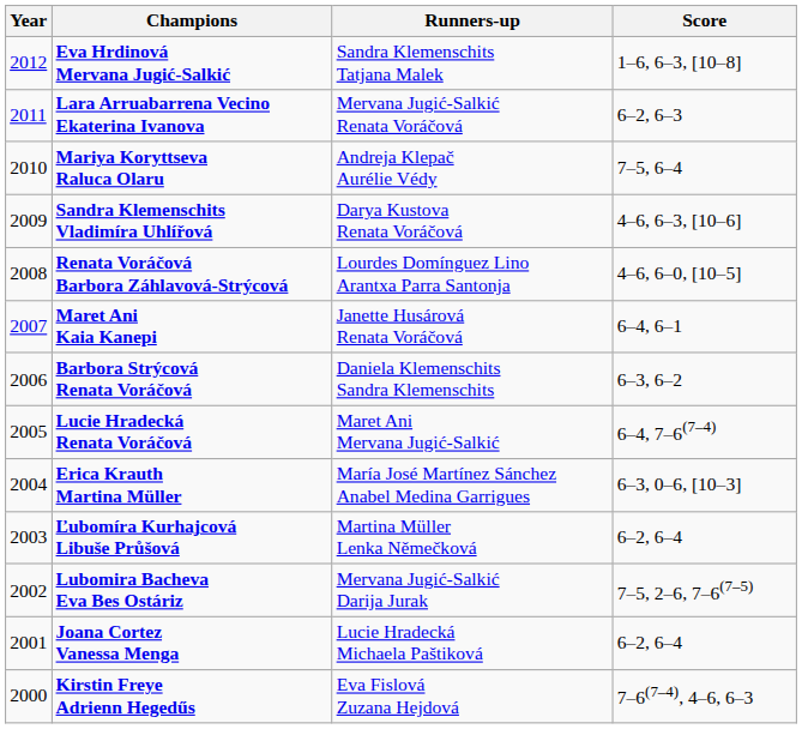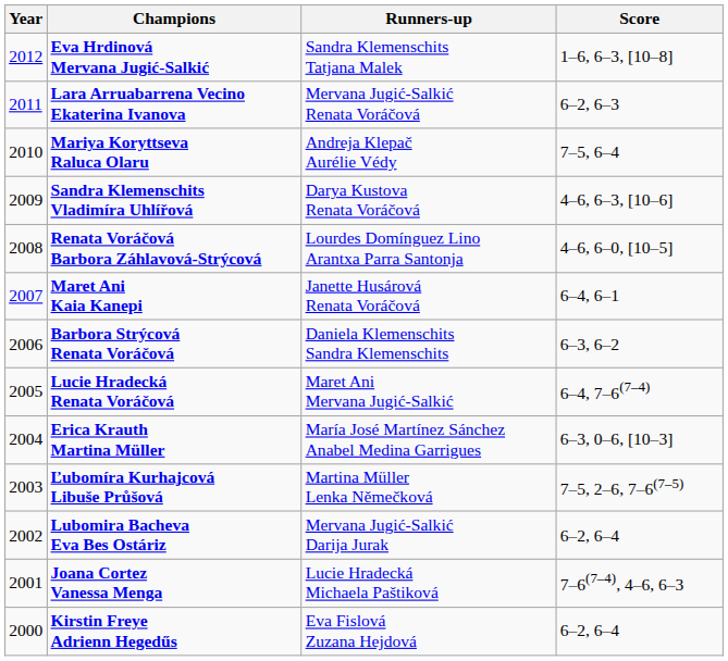 <table class="wikitable" style="font-size:90%">
 <tr>
 <th>Year</th>
 <th width="210">Champions</th>
 <th width="210">Runners-up</th>
 <th width="135">Score</th>
 </tr>
 <tr>
 <td><a href='#'>2012</a></td>
 <td> <strong><a href='#'>Eva Hrdinová</a></strong> <br>  <strong><a href='#'>Mervana Jugić-Salkić</a></strong></td>
 <td> <a href='#'>Sandra Klemenschits</a> <br>  <a href='#'>Tatjana Malek</a></td>
 <td>1–6, 6–3, [10–8]</td>
 </tr>
 <tr>
 <td><a href='#'>2011</a></td>
 <td> <strong><a href='#'>Lara Arruabarrena Vecino</a></strong> <br>  <strong><a href='#'>Ekaterina Ivanova</a></strong></td>
 <td> <a href='#'>Mervana Jugić-Salkić</a> <br>  <a href='#'>Renata Voráčová</a></td>
 <td>6–2, 6–3</td>
 </tr>
 <tr>
 <td>2010</td>
 <td> <strong><a href='#'>Mariya Koryttseva</a></strong> <br>  <strong><a href='#'>Raluca Olaru</a></strong></td>
 <td> <a href='#'>Andreja Klepač</a> <br>  <a href='#'>Aurélie Védy</a></td>
 <td>7–5, 6–4</td>
 </tr>
 <tr>
 <td>2009</td>
 <td> <strong><a href='#'>Sandra Klemenschits</a></strong> <br>  <strong><a href='#'>Vladimíra Uhlířová</a></strong></td>
 <td> <a href='#'>Darya Kustova</a> <br>  <a href='#'>Renata Voráčová</a></td>
 <td>4–6, 6–3, [10–6]</td>
 </tr>
 <tr>
 <td>2008</td>
 <td> <strong><a href='#'>Renata Voráčová</a></strong> <br>  <strong><a href='#'>Barbora Záhlavová-Strýcová</a></strong></td>
 <td> <a href='#'>Lourdes Domínguez Lino</a> <br>  <a href='#'>Arantxa Parra Santonja</a></td>
 <td>4–6, 6–0, [10–5]</td>
 </tr>
 <tr>
 <td><a href='#'>2007</a></td>
 <td> <strong><a href='#'>Maret Ani</a></strong> <br>  <strong><a href='#'>Kaia Kanepi</a></strong></td>
 <td> <a href='#'>Janette Husárová</a> <br>  <a href='#'>Renata Voráčová</a></td>
 <td>6–4, 6–1</td>
 </tr>
 <tr>
 <td>2006</td>
 <td> <strong><a href='#'>Barbora Strýcová</a></strong> <br>  <strong><a href='#'>Renata Voráčová</a></strong></td>
 <td> <a href='#'>Daniela Klemenschits</a> <br>  <a href='#'>Sandra Klemenschits</a></td>
 <td>6–3, 6–2</td>
 </tr>
 <tr>
 <td>2005</td>
 <td> <strong><a href='#'>Lucie Hradecká</a></strong> <br>  <strong><a href='#'>Renata Voráčová</a></strong></td>
 <td> <a href='#'>Maret Ani</a> <br>  <a href='#'>Mervana Jugić-Salkić</a></td>
 <td>6–4, 7–6<sup>(7–4)</sup></td>
 </tr>
 <tr>
 <td>2004</td>
 <td> <strong><a href='#'>Erica Krauth</a></strong> <br>  <strong><a href='#'>Martina Müller</a></strong></td>
 <td> <a href='#'>María José Martínez Sánchez</a> <br>  <a href='#'>Anabel Medina Garrigues</a></td>
 <td>6–3, 0–6, [10–3]</td>
 </tr>
 <tr>
 <td>2003</td>
 <td> <strong><a href='#'>Ľubomíra Kurhajcová</a></strong> <br>  <strong><a href='#'>Libuše Průšová</a></strong></td>
 <td> <a href='#'>Martina Müller</a> <br>  <a href='#'>Lenka Němečková</a></td>
-<td>6–2, 6–4</td>
+<td>7–5, 2–6, 7–6<sup>(7–5)</sup></td>
 </tr>
 <tr>
 <td>2002</td>
 <td> <strong><a href='#'>Lubomira Bacheva</a></strong> <br>  <strong><a href='#'>Eva Bes Ostáriz</a></strong></td>
 <td> <a href='#'>Mervana Jugić-Salkić</a> <br>  <a href='#'>Darija Jurak</a></td>
-<td>7–5, 2–6, 7–6<sup>(7–5)</sup></td>
+<td>6–2, 6–4</td>
 </tr>
 <tr>
 <td>2001</td>
 <td> <strong><a href='#'>Joana Cortez</a></strong> <br>  <strong><a href='#'>Vanessa Menga</a></strong></td>
 <td> <a href='#'>Lucie Hradecká</a> <br>  <a href='#'>Michaela Paštiková</a></td>
-<td>6–2, 6–4</td>
+<td>7–6<sup>(7–4)</sup>, 4–6, 6–3</td>
 </tr>
 <tr>
 <td>2000</td>
 <td> <strong><a href='#'>Kirstin Freye</a></strong> <br>  <strong><a href='#'>Adrienn Hegedűs</a></strong></td>
 <td> <a href='#'>Eva Fislová</a> <br>  <a href='#'>Zuzana Hejdová</a></td>
-<td>7–6<sup>(7–4)</sup>, 4–6, 6–3</td>
+<td>6–2, 6–4</td>
 </tr>
 </table>
